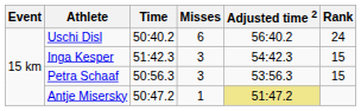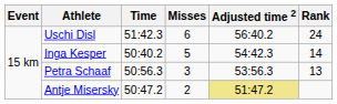 <table class="wikitable" style="font-size:90%">
 <tr>
 <th>Event</th>
 <th>Athlete</th>
 <th>Time</th>
 <th>Misses</th>
 <th>Adjusted time <sup>2</sup></th>
 <th>Rank</th>
 </tr>
 <tr>
 <td rowspan="4">15 km</td>
 <td><a href='#'>Uschi Disl</a></td>
-<td align="center">50:40.2</td>
+<td align="center">51:42.3</td>
 <td align="center">6</td>
 <td align="center">56:40.2</td>
 <td align="center">24</td>
 </tr>
 <tr>
 <td><a href='#'>Inga Kesper</a></td>
-<td align="center">51:42.3</td>
-<td align="center">3</td>
+<td align="center">50:40.2</td>
+<td align="center">5</td>
 <td align="center">54:42.3</td>
-<td align="center">15</td>
+<td align="center">14</td>
 </tr>
 <tr>
 <td><a href='#'>Petra Schaaf</a></td>
 <td align="center">50:56.3</td>
 <td align="center">3</td>
 <td align="center">53:56.3</td>
-<td align="center">15</td>
+<td align="center">13</td>
 </tr>
 <tr>
 <td><a href='#'>Antje Misersky</a></td>
 <td align="center">50:47.2</td>
-<td align="center">1</td>
+<td align="center">2</td>
 <td align="center" style="background: khaki;">51:47.2</td>
 <td align="center"></td>
 </tr>
 </table>
